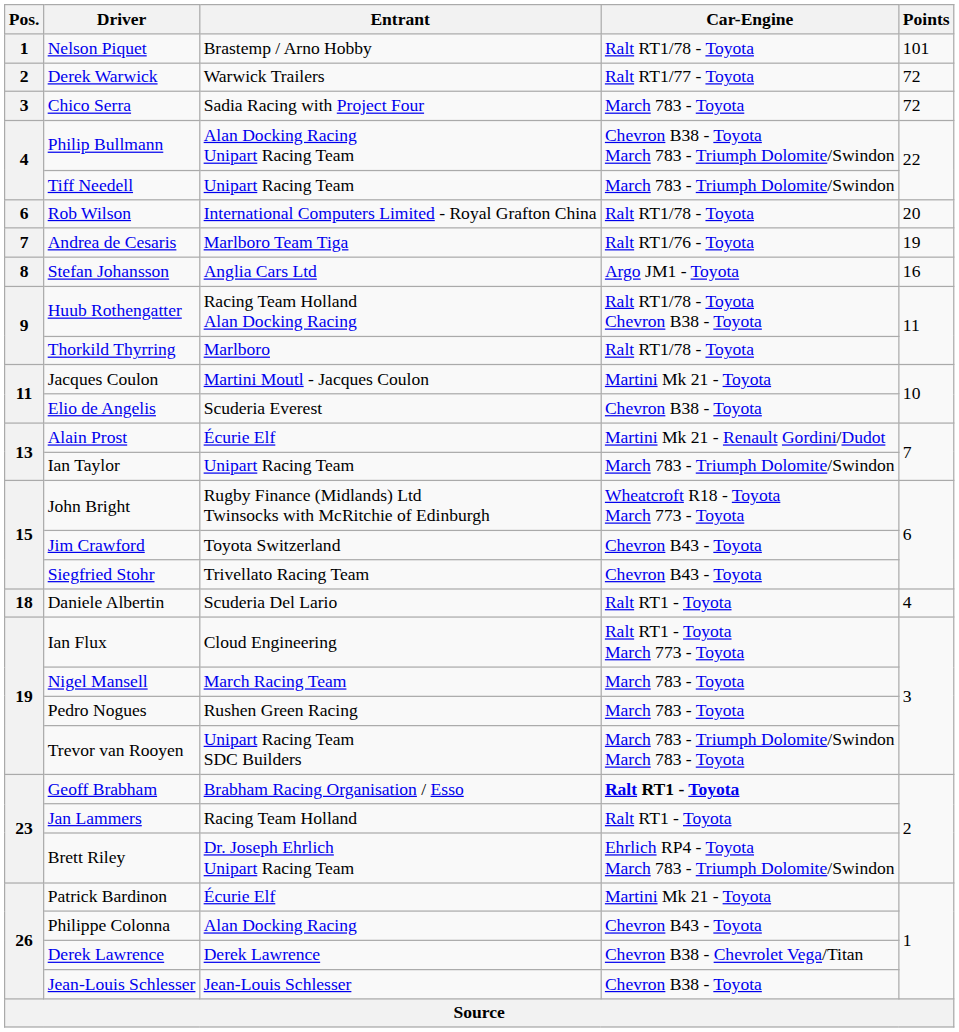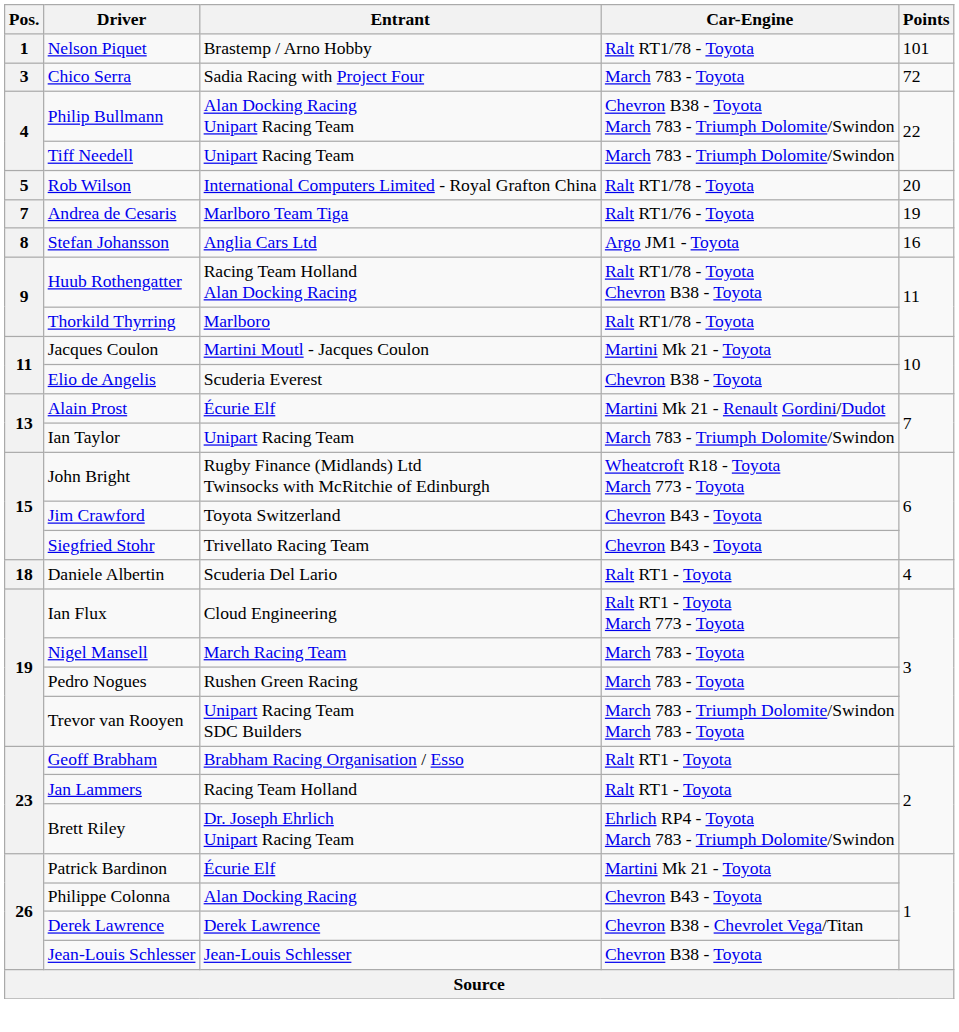 <table class="wikitable" style="font-size: 90%;">
 <tr>
 <th>Pos.</th>
 <th>Driver</th>
 <th>Entrant</th>
 <th>Car-Engine</th>
 <th>Points</th>
 </tr>
 <tr>
 <th>1</th>
 <td> <a href='#'>Nelson Piquet</a></td>
 <td>Brastemp / Arno Hobby</td>
 <td><a href='#'>Ralt</a> RT1/78 - <a href='#'>Toyota</a></td>
 <td>101</td>
-</tr>
-<tr>
-<th>2</th>
-<td> <a href='#'>Derek Warwick</a></td>
-<td>Warwick Trailers</td>
-<td><a href='#'>Ralt</a> RT1/77 - <a href='#'>Toyota</a></td>
-<td>72</td>
 </tr>
 <tr>
 <th>3</th>
 <td> <a href='#'>Chico Serra</a></td>
 <td>Sadia Racing with <a href='#'>Project Four</a></td>
 <td><a href='#'>March</a> 783 - <a href='#'>Toyota</a></td>
 <td>72</td>
 </tr>
 <tr>
 <th rowspan=2>4</th>
 <td> <a href='#'>Philip Bullmann</a></td>
 <td><a href='#'>Alan Docking Racing</a><br><a href='#'>Unipart</a> Racing Team</td>
 <td><a href='#'>Chevron</a> B38 - <a href='#'>Toyota</a><br><a href='#'>March</a> 783 - <a href='#'>Triumph Dolomite</a>/Swindon</td>
 <td rowspan=2>22</td>
 </tr>
 <tr>
 <td> <a href='#'>Tiff Needell</a></td>
 <td><a href='#'>Unipart</a> Racing Team</td>
 <td><a href='#'>March</a> 783 - <a href='#'>Triumph Dolomite</a>/Swindon</td>
 </tr>
 <tr>
-<th>6</th>
+<th>5</th>
 <td> <a href='#'>Rob Wilson</a></td>
 <td><a href='#'>International Computers Limited</a> - Royal Grafton China</td>
 <td><a href='#'>Ralt</a> RT1/78 - <a href='#'>Toyota</a></td>
 <td>20</td>
 </tr>
 <tr>
 <th>7</th>
 <td> <a href='#'>Andrea de Cesaris</a></td>
 <td><a href='#'>Marlboro Team Tiga</a></td>
 <td><a href='#'>Ralt</a> RT1/76 - <a href='#'>Toyota</a></td>
 <td>19</td>
 </tr>
 <tr>
 <th>8</th>
 <td> <a href='#'>Stefan Johansson</a></td>
 <td><a href='#'>Anglia Cars Ltd</a></td>
 <td><a href='#'>Argo</a> JM1 - <a href='#'>Toyota</a></td>
 <td>16</td>
 </tr>
 <tr>
 <th rowspan=2>9</th>
 <td> <a href='#'>Huub Rothengatter</a></td>
 <td>Racing Team Holland<br><a href='#'>Alan Docking Racing</a></td>
 <td><a href='#'>Ralt</a> RT1/78 - <a href='#'>Toyota</a><br><a href='#'>Chevron</a> B38 - <a href='#'>Toyota</a></td>
 <td rowspan=2>11</td>
 </tr>
 <tr>
 <td> <a href='#'>Thorkild Thyrring</a></td>
 <td><a href='#'>Marlboro</a></td>
 <td><a href='#'>Ralt</a> RT1/78 - <a href='#'>Toyota</a></td>
 </tr>
 <tr>
 <th rowspan=2>11</th>
 <td> Jacques Coulon</td>
 <td><a href='#'>Martini Moutl</a> - Jacques Coulon</td>
 <td><a href='#'>Martini</a> Mk 21 - <a href='#'>Toyota</a></td>
 <td rowspan=2>10</td>
 </tr>
 <tr>
 <td> <a href='#'>Elio de Angelis</a></td>
 <td>Scuderia Everest</td>
 <td><a href='#'>Chevron</a> B38 - <a href='#'>Toyota</a></td>
 </tr>
 <tr>
 <th rowspan=2>13</th>
 <td> <a href='#'>Alain Prost</a></td>
 <td><a href='#'>Écurie Elf</a></td>
 <td><a href='#'>Martini</a> Mk 21 - <a href='#'>Renault</a> <a href='#'>Gordini</a>/<a href='#'>Dudot</a></td>
 <td rowspan=2>7</td>
 </tr>
 <tr>
 <td> Ian Taylor</td>
 <td><a href='#'>Unipart</a> Racing Team</td>
 <td><a href='#'>March</a> 783 - <a href='#'>Triumph Dolomite</a>/Swindon</td>
 </tr>
 <tr>
 <th rowspan=3>15</th>
 <td> John Bright</td>
 <td>Rugby Finance (Midlands) Ltd<br>Twinsocks with McRitchie of Edinburgh</td>
 <td><a href='#'>Wheatcroft</a> R18 - <a href='#'>Toyota</a><br><a href='#'>March</a> 773 - <a href='#'>Toyota</a></td>
 <td rowspan=3>6</td>
 </tr>
 <tr>
 <td> <a href='#'>Jim Crawford</a></td>
 <td>Toyota Switzerland</td>
 <td><a href='#'>Chevron</a> B43 - <a href='#'>Toyota</a></td>
 </tr>
 <tr>
 <td> <a href='#'>Siegfried Stohr</a></td>
 <td>Trivellato Racing Team</td>
 <td><a href='#'>Chevron</a> B43 - <a href='#'>Toyota</a></td>
 </tr>
 <tr>
 <th>18</th>
 <td> Daniele Albertin</td>
 <td>Scuderia Del Lario</td>
 <td><a href='#'>Ralt</a> RT1 - <a href='#'>Toyota</a></td>
 <td>4</td>
 </tr>
 <tr>
 <th rowspan=4>19</th>
 <td> Ian Flux</td>
 <td>Cloud Engineering</td>
 <td><a href='#'>Ralt</a> RT1 - <a href='#'>Toyota</a><br><a href='#'>March</a> 773 - <a href='#'>Toyota</a></td>
 <td rowspan=4>3</td>
 </tr>
 <tr>
 <td> <a href='#'>Nigel Mansell</a></td>
 <td><a href='#'>March Racing Team</a></td>
 <td><a href='#'>March</a> 783 - <a href='#'>Toyota</a></td>
 </tr>
 <tr>
 <td> Pedro Nogues</td>
 <td>Rushen Green Racing</td>
 <td><a href='#'>March</a> 783 - <a href='#'>Toyota</a></td>
 </tr>
 <tr>
 <td> Trevor van Rooyen</td>
 <td><a href='#'>Unipart</a> Racing Team<br>SDC Builders</td>
 <td><a href='#'>March</a> 783 - <a href='#'>Triumph Dolomite</a>/Swindon<br><a href='#'>March</a> 783 - <a href='#'>Toyota</a></td>
 </tr>
 <tr>
 <th rowspan=3>23</th>
 <td> <a href='#'>Geoff Brabham</a></td>
 <td><a href='#'>Brabham Racing Organisation</a> / <a href='#'>Esso</a></td>
-<td><strong><a href='#'>Ralt</a> RT1 - <a href='#'>Toyota</a></strong></td>
+<td><a href='#'>Ralt</a> RT1 - <a href='#'>Toyota</a></td>
 <td rowspan=3>2</td>
 </tr>
 <tr>
 <td> <a href='#'>Jan Lammers</a></td>
 <td>Racing Team Holland</td>
 <td><a href='#'>Ralt</a> RT1 - <a href='#'>Toyota</a></td>
 </tr>
 <tr>
 <td> Brett Riley</td>
 <td><a href='#'>Dr. Joseph Ehrlich</a><br><a href='#'>Unipart</a> Racing Team</td>
 <td><a href='#'>Ehrlich</a> RP4 - <a href='#'>Toyota</a><br><a href='#'>March</a> 783 - <a href='#'>Triumph Dolomite</a>/Swindon</td>
 </tr>
 <tr>
 <th rowspan=4>26</th>
 <td> Patrick Bardinon</td>
 <td><a href='#'>Écurie Elf</a></td>
 <td><a href='#'>Martini</a> Mk 21 - <a href='#'>Toyota</a></td>
 <td rowspan=4>1</td>
 </tr>
 <tr>
 <td> Philippe Colonna</td>
 <td><a href='#'>Alan Docking Racing</a></td>
 <td><a href='#'>Chevron</a> B43 - <a href='#'>Toyota</a></td>
 </tr>
 <tr>
 <td> <a href='#'>Derek Lawrence</a></td>
 <td><a href='#'>Derek Lawrence</a></td>
 <td><a href='#'>Chevron</a> B38 - <a href='#'>Chevrolet Vega</a>/Titan</td>
 </tr>
 <tr>
 <td> <a href='#'>Jean-Louis Schlesser</a></td>
 <td><a href='#'>Jean-Louis Schlesser</a></td>
 <td><a href='#'>Chevron</a> B38 - <a href='#'>Toyota</a></td>
 </tr>
 <tr>
 <th colspan=5>Source</th>
 </tr>
 </table>
